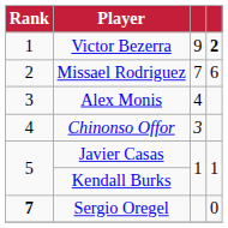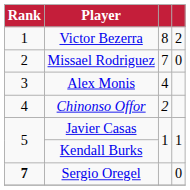 <table class="wikitable" style="text-align:center">
 <tr>
 <th style="background:#C41E3A; color:white; text-align:center;">Rank</th>
 <th style="background:#C41E3A; color:white; text-align:center;">Player</th>
 <th style="background:#C41E3A; color:white; text-align:center;"></th>
 <th style="background:#C41E3A; color:white; text-align:center;"></th>
 </tr>
 <tr>
 <td>1</td>
 <td> <a href='#'>Victor Bezerra</a></td>
-<td>9</td>
-<td><strong>2</strong></td>
+<td>8</td>
+<td>2</td>
 </tr>
 <tr>
 <td>2</td>
 <td> <a href='#'>Missael Rodriguez</a></td>
 <td>7</td>
-<td>6</td>
+<td>0</td>
 </tr>
 <tr>
 <td>3</td>
 <td> <a href='#'>Alex Monis</a></td>
 <td>4</td>
 <td></td>
 </tr>
 <tr>
 <td>4</td>
 <td><em> <a href='#'>Chinonso Offor</a></em></td>
-<td><em>3</em></td>
+<td><em>2</em></td>
 <td></td>
 </tr>
 <tr>
 <td rowspan="2">5</td>
 <td> <a href='#'>Javier Casas</a></td>
 <td rowspan="2">1</td>
 <td rowspan="2">1</td>
 </tr>
 <tr>
 <td> <a href='#'>Kendall Burks</a></td>
 </tr>
 <tr>
 <td><strong>7</strong></td>
 <td> <a href='#'>Sergio Oregel</a></td>
 <td></td>
 <td>0</td>
 </tr>
 <tr>
 </tr>
 </table>
